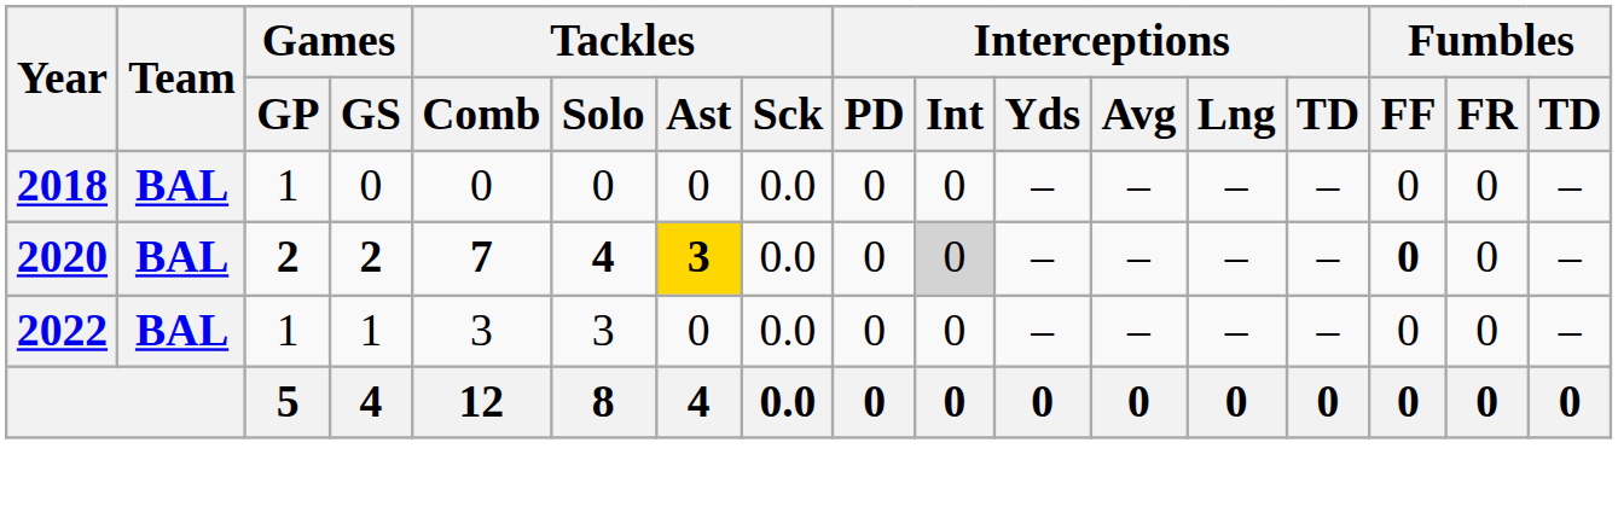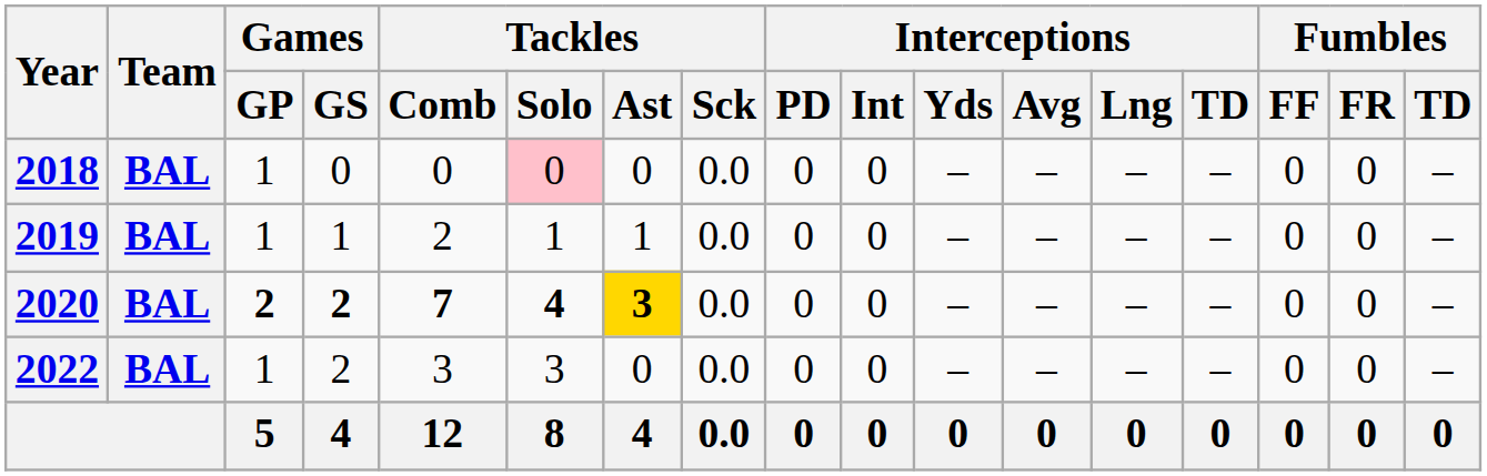 <table class="wikitable" style="text-align: center;">
 <tr>
 <th rowspan="2">Year</th>
 <th rowspan="2">Team</th>
 <th colspan="2">Games</th>
 <th colspan="4">Tackles</th>
 <th colspan="6">Interceptions</th>
 <th colspan="3">Fumbles</th>
 </tr>
 <tr>
 <th>GP</th>
 <th>GS</th>
 <th>Comb</th>
 <th>Solo</th>
 <th>Ast</th>
 <th>Sck</th>
 <th>PD</th>
 <th>Int</th>
 <th>Yds</th>
 <th>Avg</th>
 <th>Lng</th>
 <th>TD</th>
 <th>FF</th>
 <th>FR</th>
 <th>TD</th>
 </tr>
 <tr>
 <th><a href='#'>2018</a></th>
 <th><a href='#'>BAL</a></th>
 <td>1</td>
 <td>0</td>
 <td>0</td>
+<td style="background: pink;">0</td>
+<td>0</td>
+<td>0.0</td>
 <td>0</td>
 <td>0</td>
+<td>–</td>
+<td>–</td>
+<td>–</td>
+<td>–</td>
+<td>0</td>
+<td>0</td>
+<td>–</td>
+</tr>
+<tr>
+<th><a href='#'>2019</a></th>
+<th><a href='#'>BAL</a></th>
+<td>1</td>
+<td>1</td>
+<td>2</td>
+<td>1</td>
+<td>1</td>
 <td>0.0</td>
 <td>0</td>
 <td>0</td>
 <td>–</td>
 <td>–</td>
 <td>–</td>
 <td>–</td>
 <td>0</td>
 <td>0</td>
 <td>–</td>
 </tr>
 <tr>
 <th><a href='#'>2020</a></th>
 <th><a href='#'>BAL</a></th>
 <td><strong>2</strong></td>
 <td><strong>2</strong></td>
 <td><strong>7</strong></td>
 <td><strong>4</strong></td>
 <td style="background: gold;"><strong>3</strong></td>
 <td>0.0</td>
 <td>0</td>
-<td style="background: lightgrey;">0</td>
+<td>0</td>
 <td>–</td>
 <td>–</td>
 <td>–</td>
 <td>–</td>
-<td><strong>0</strong></td>
+<td>0</td>
 <td>0</td>
 <td>–</td>
 </tr>
 <tr>
 <th><a href='#'>2022</a></th>
 <th><a href='#'>BAL</a></th>
 <td>1</td>
-<td>1</td>
+<td>2</td>
 <td>3</td>
 <td>3</td>
 <td>0</td>
 <td>0.0</td>
 <td>0</td>
 <td>0</td>
 <td>–</td>
 <td>–</td>
 <td>–</td>
 <td>–</td>
 <td>0</td>
 <td>0</td>
 <td>–</td>
 </tr>
 <tr>
 <th colspan="2"></th>
 <th>5</th>
 <th>4</th>
 <th>12</th>
 <th>8</th>
 <th>4</th>
 <th>0.0</th>
 <th>0</th>
 <th>0</th>
 <th>0</th>
 <th>0</th>
 <th>0</th>
 <th>0</th>
 <th>0</th>
 <th>0</th>
 <th>0</th>
 </tr>
 </table>
